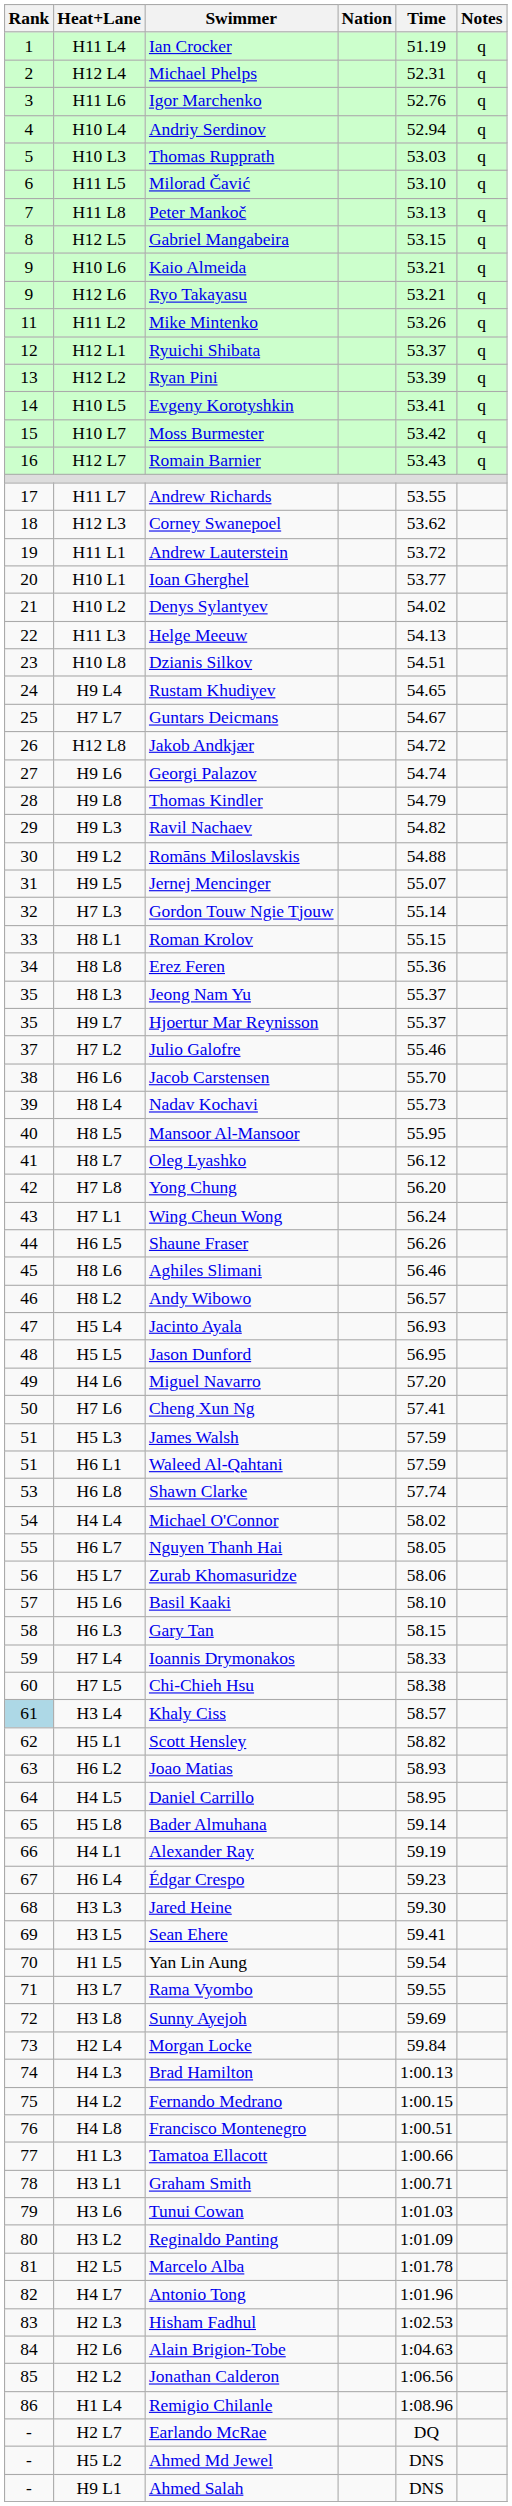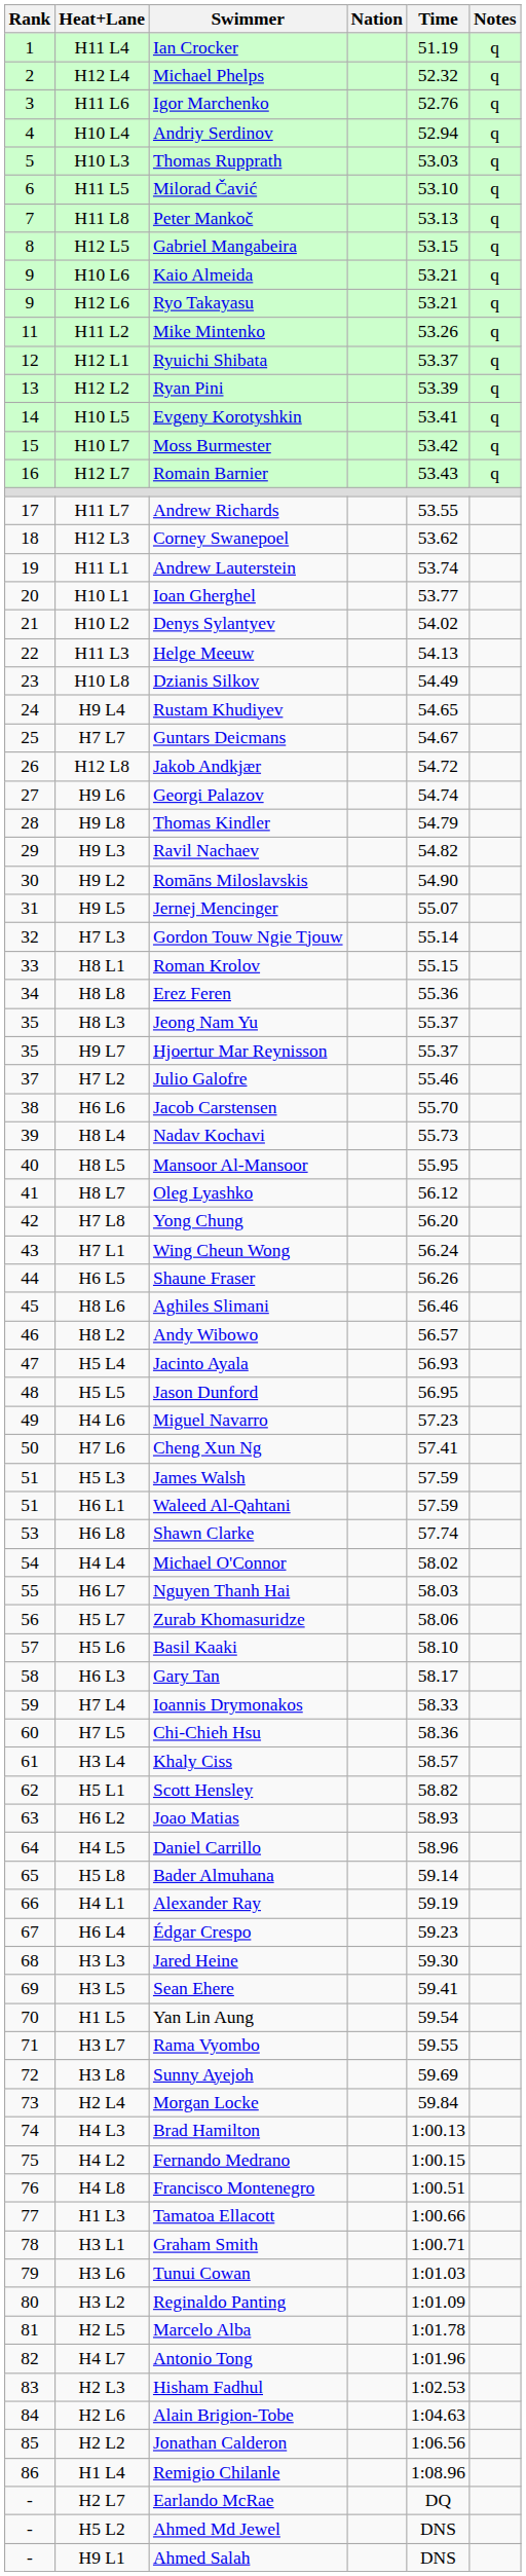 <table class="wikitable sortable" style="text-align:center">
 <tr>
 <th>Rank</th>
 <th>Heat+Lane</th>
 <th>Swimmer</th>
 <th>Nation</th>
 <th>Time</th>
 <th>Notes</th>
 </tr>
 <tr bgcolor=ccffcc>
 <td>1</td>
 <td>H11 L4</td>
 <td align=left><a href='#'>Ian Crocker</a></td>
 <td align=left></td>
 <td>51.19</td>
 <td>q</td>
 </tr>
 <tr bgcolor=ccffcc>
 <td>2</td>
 <td>H12 L4</td>
 <td align=left><a href='#'>Michael Phelps</a></td>
 <td align=left></td>
-<td>52.31</td>
+<td>52.32</td>
 <td>q</td>
 </tr>
 <tr bgcolor=ccffcc>
 <td>3</td>
 <td>H11 L6</td>
 <td align=left><a href='#'>Igor Marchenko</a></td>
 <td align=left></td>
 <td>52.76</td>
 <td>q</td>
 </tr>
 <tr bgcolor=ccffcc>
 <td>4</td>
 <td>H10 L4</td>
 <td align=left><a href='#'>Andriy Serdinov</a></td>
 <td align=left></td>
 <td>52.94</td>
 <td>q</td>
 </tr>
 <tr bgcolor=ccffcc>
 <td>5</td>
 <td>H10 L3</td>
 <td align=left><a href='#'>Thomas Rupprath</a></td>
 <td align=left></td>
 <td>53.03</td>
 <td>q</td>
 </tr>
 <tr bgcolor=ccffcc>
 <td>6</td>
 <td>H11 L5</td>
 <td align=left><a href='#'>Milorad Čavić</a></td>
 <td align=left></td>
 <td>53.10</td>
 <td>q</td>
 </tr>
 <tr bgcolor=ccffcc>
 <td>7</td>
 <td>H11 L8</td>
 <td align=left><a href='#'>Peter Mankoč</a></td>
 <td align=left></td>
 <td>53.13</td>
 <td>q</td>
 </tr>
 <tr bgcolor=ccffcc>
 <td>8</td>
 <td>H12 L5</td>
 <td align=left><a href='#'>Gabriel Mangabeira</a></td>
 <td align=left></td>
 <td>53.15</td>
 <td>q</td>
 </tr>
 <tr bgcolor=ccffcc>
 <td>9</td>
 <td>H10 L6</td>
 <td align=left><a href='#'>Kaio Almeida</a></td>
 <td align=left></td>
 <td>53.21</td>
 <td>q</td>
 </tr>
 <tr bgcolor=ccffcc>
 <td>9</td>
 <td>H12 L6</td>
 <td align=left><a href='#'>Ryo Takayasu</a></td>
 <td align=left></td>
 <td>53.21</td>
 <td>q</td>
 </tr>
 <tr bgcolor=ccffcc>
 <td>11</td>
 <td>H11 L2</td>
 <td align=left><a href='#'>Mike Mintenko</a></td>
 <td align=left></td>
 <td>53.26</td>
 <td>q</td>
 </tr>
 <tr bgcolor=ccffcc>
 <td>12</td>
 <td>H12 L1</td>
 <td align=left><a href='#'>Ryuichi Shibata</a></td>
 <td align=left></td>
 <td>53.37</td>
 <td>q</td>
 </tr>
 <tr bgcolor=ccffcc>
 <td>13</td>
 <td>H12 L2</td>
 <td align=left><a href='#'>Ryan Pini</a></td>
 <td align=left></td>
 <td>53.39</td>
 <td>q</td>
 </tr>
 <tr bgcolor=ccffcc>
 <td>14</td>
 <td>H10 L5</td>
 <td align=left><a href='#'>Evgeny Korotyshkin</a></td>
 <td align=left></td>
 <td>53.41</td>
 <td>q</td>
 </tr>
 <tr bgcolor=ccffcc>
 <td>15</td>
 <td>H10 L7</td>
 <td align=left><a href='#'>Moss Burmester</a></td>
 <td align=left></td>
 <td>53.42</td>
 <td>q</td>
 </tr>
 <tr bgcolor=ccffcc>
 <td>16</td>
 <td>H12 L7</td>
 <td align=left><a href='#'>Romain Barnier</a></td>
 <td align=left></td>
 <td>53.43</td>
 <td>q</td>
 </tr>
 <tr bgcolor=#DDDDDD>
 <td colspan=7></td>
 </tr>
 <tr>
 <td>17</td>
 <td>H11 L7</td>
 <td align=left><a href='#'>Andrew Richards</a></td>
 <td align=left></td>
 <td>53.55</td>
 <td></td>
 </tr>
 <tr>
 <td>18</td>
 <td>H12 L3</td>
 <td align=left><a href='#'>Corney Swanepoel</a></td>
 <td align=left></td>
 <td>53.62</td>
 <td></td>
 </tr>
 <tr>
 <td>19</td>
 <td>H11 L1</td>
 <td align=left><a href='#'>Andrew Lauterstein</a></td>
 <td align=left></td>
-<td>53.72</td>
+<td>53.74</td>
 <td></td>
 </tr>
 <tr>
 <td>20</td>
 <td>H10 L1</td>
 <td align=left><a href='#'>Ioan Gherghel</a></td>
 <td align=left></td>
 <td>53.77</td>
 <td></td>
 </tr>
 <tr>
 <td>21</td>
 <td>H10 L2</td>
 <td align=left><a href='#'>Denys Sylantyev</a></td>
 <td align=left></td>
 <td>54.02</td>
 <td></td>
 </tr>
 <tr>
 <td>22</td>
 <td>H11 L3</td>
 <td align=left><a href='#'>Helge Meeuw</a></td>
 <td align=left></td>
 <td>54.13</td>
 <td></td>
 </tr>
 <tr>
 <td>23</td>
 <td>H10 L8</td>
 <td align=left><a href='#'>Dzianis Silkov</a></td>
 <td align=left></td>
-<td>54.51</td>
+<td>54.49</td>
 <td></td>
 </tr>
 <tr>
 <td>24</td>
 <td>H9 L4</td>
 <td align=left><a href='#'>Rustam Khudiyev</a></td>
 <td align=left></td>
 <td>54.65</td>
 <td></td>
 </tr>
 <tr>
 <td>25</td>
 <td>H7 L7</td>
 <td align=left><a href='#'>Guntars Deicmans</a></td>
 <td align=left></td>
 <td>54.67</td>
 <td></td>
 </tr>
 <tr>
 <td>26</td>
 <td>H12 L8</td>
 <td align=left><a href='#'>Jakob Andkjær</a></td>
 <td align=left></td>
 <td>54.72</td>
 <td></td>
 </tr>
 <tr>
 <td>27</td>
 <td>H9 L6</td>
 <td align=left><a href='#'>Georgi Palazov</a></td>
 <td align=left></td>
 <td>54.74</td>
 <td></td>
 </tr>
 <tr>
 <td>28</td>
 <td>H9 L8</td>
 <td align=left><a href='#'>Thomas Kindler</a></td>
 <td align=left></td>
 <td>54.79</td>
 <td></td>
 </tr>
 <tr>
 <td>29</td>
 <td>H9 L3</td>
 <td align=left><a href='#'>Ravil Nachaev</a></td>
 <td align=left></td>
 <td>54.82</td>
 <td></td>
 </tr>
 <tr>
 <td>30</td>
 <td>H9 L2</td>
 <td align=left><a href='#'>Romāns Miloslavskis</a></td>
 <td align=left></td>
-<td>54.88</td>
+<td>54.90</td>
 <td></td>
 </tr>
 <tr>
 <td>31</td>
 <td>H9 L5</td>
 <td align=left><a href='#'>Jernej Mencinger</a></td>
 <td align=left></td>
 <td>55.07</td>
 <td></td>
 </tr>
 <tr>
 <td>32</td>
 <td>H7 L3</td>
 <td align=left><a href='#'>Gordon Touw Ngie Tjouw</a></td>
 <td align=left></td>
 <td>55.14</td>
 <td></td>
 </tr>
 <tr>
 <td>33</td>
 <td>H8 L1</td>
 <td align=left><a href='#'>Roman Krolov</a></td>
 <td align=left></td>
 <td>55.15</td>
 <td></td>
 </tr>
 <tr>
 <td>34</td>
 <td>H8 L8</td>
 <td align=left><a href='#'>Erez Feren</a></td>
 <td align=left></td>
 <td>55.36</td>
 <td></td>
 </tr>
 <tr>
 <td>35</td>
 <td>H8 L3</td>
 <td align=left><a href='#'>Jeong Nam Yu</a></td>
 <td align=left></td>
 <td>55.37</td>
 <td></td>
 </tr>
 <tr>
 <td>35</td>
 <td>H9 L7</td>
 <td align=left><a href='#'>Hjoertur Mar Reynisson</a></td>
 <td align=left></td>
 <td>55.37</td>
 <td></td>
 </tr>
 <tr>
 <td>37</td>
 <td>H7 L2</td>
 <td align=left><a href='#'>Julio Galofre</a></td>
 <td align=left></td>
 <td>55.46</td>
 <td></td>
 </tr>
 <tr>
 <td>38</td>
 <td>H6 L6</td>
 <td align=left><a href='#'>Jacob Carstensen</a></td>
 <td align=left></td>
 <td>55.70</td>
 <td></td>
 </tr>
 <tr>
 <td>39</td>
 <td>H8 L4</td>
 <td align=left><a href='#'>Nadav Kochavi</a></td>
 <td align=left></td>
 <td>55.73</td>
 <td></td>
 </tr>
 <tr>
 <td>40</td>
 <td>H8 L5</td>
 <td align=left><a href='#'>Mansoor Al-Mansoor</a></td>
 <td align=left></td>
 <td>55.95</td>
 <td></td>
 </tr>
 <tr>
 <td>41</td>
 <td>H8 L7</td>
 <td align=left><a href='#'>Oleg Lyashko</a></td>
 <td align=left></td>
 <td>56.12</td>
 <td></td>
 </tr>
 <tr>
 <td>42</td>
 <td>H7 L8</td>
 <td align=left><a href='#'>Yong Chung</a></td>
 <td align=left></td>
 <td>56.20</td>
 <td></td>
 </tr>
 <tr>
 <td>43</td>
 <td>H7 L1</td>
 <td align=left><a href='#'>Wing Cheun Wong</a></td>
 <td align=left></td>
 <td>56.24</td>
 <td></td>
 </tr>
 <tr>
 <td>44</td>
 <td>H6 L5</td>
 <td align=left><a href='#'>Shaune Fraser</a></td>
 <td align=left></td>
 <td>56.26</td>
 <td></td>
 </tr>
 <tr>
 <td>45</td>
 <td>H8 L6</td>
 <td align=left><a href='#'>Aghiles Slimani</a></td>
 <td align=left></td>
 <td>56.46</td>
 <td></td>
 </tr>
 <tr>
 <td>46</td>
 <td>H8 L2</td>
 <td align=left><a href='#'>Andy Wibowo</a></td>
 <td align=left></td>
 <td>56.57</td>
 <td></td>
 </tr>
 <tr>
 <td>47</td>
 <td>H5 L4</td>
 <td align=left><a href='#'>Jacinto Ayala</a></td>
 <td align=left></td>
 <td>56.93</td>
 <td></td>
 </tr>
 <tr>
 <td>48</td>
 <td>H5 L5</td>
 <td align=left><a href='#'>Jason Dunford</a></td>
 <td align=left></td>
 <td>56.95</td>
 <td></td>
 </tr>
 <tr>
 <td>49</td>
 <td>H4 L6</td>
 <td align=left><a href='#'>Miguel Navarro</a></td>
 <td align=left></td>
-<td>57.20</td>
+<td>57.23</td>
 <td></td>
 </tr>
 <tr>
 <td>50</td>
 <td>H7 L6</td>
 <td align=left><a href='#'>Cheng Xun Ng</a></td>
 <td align=left></td>
 <td>57.41</td>
 <td></td>
 </tr>
 <tr>
 <td>51</td>
 <td>H5 L3</td>
 <td align=left><a href='#'>James Walsh</a></td>
 <td align=left></td>
 <td>57.59</td>
 <td></td>
 </tr>
 <tr>
 <td>51</td>
 <td>H6 L1</td>
 <td align=left><a href='#'>Waleed Al-Qahtani</a></td>
 <td align=left></td>
 <td>57.59</td>
 <td></td>
 </tr>
 <tr>
 <td>53</td>
 <td>H6 L8</td>
 <td align=left><a href='#'>Shawn Clarke</a></td>
 <td align=left></td>
 <td>57.74</td>
 <td></td>
 </tr>
 <tr>
 <td>54</td>
 <td>H4 L4</td>
 <td align=left><a href='#'>Michael O'Connor</a></td>
 <td align=left></td>
 <td>58.02</td>
 <td></td>
 </tr>
 <tr>
 <td>55</td>
 <td>H6 L7</td>
 <td align=left><a href='#'>Nguyen Thanh Hai</a></td>
 <td align=left></td>
-<td>58.05</td>
+<td>58.03</td>
 <td></td>
 </tr>
 <tr>
 <td>56</td>
 <td>H5 L7</td>
 <td align=left><a href='#'>Zurab Khomasuridze</a></td>
 <td align=left></td>
 <td>58.06</td>
 <td></td>
 </tr>
 <tr>
 <td>57</td>
 <td>H5 L6</td>
 <td align=left><a href='#'>Basil Kaaki</a></td>
 <td align=left></td>
 <td>58.10</td>
 <td></td>
 </tr>
 <tr>
 <td>58</td>
 <td>H6 L3</td>
 <td align=left><a href='#'>Gary Tan</a></td>
 <td align=left></td>
-<td>58.15</td>
+<td>58.17</td>
 <td></td>
 </tr>
 <tr>
 <td>59</td>
 <td>H7 L4</td>
 <td align=left><a href='#'>Ioannis Drymonakos</a></td>
 <td align=left></td>
 <td>58.33</td>
 <td></td>
 </tr>
 <tr>
 <td>60</td>
 <td>H7 L5</td>
 <td align=left><a href='#'>Chi-Chieh Hsu</a></td>
 <td align=left></td>
-<td>58.38</td>
+<td>58.36</td>
 <td></td>
 </tr>
 <tr>
-<td style="background: lightblue;">61</td>
+<td>61</td>
 <td>H3 L4</td>
 <td align=left><a href='#'>Khaly Ciss</a></td>
 <td align=left></td>
 <td>58.57</td>
 <td></td>
 </tr>
 <tr>
 <td>62</td>
 <td>H5 L1</td>
 <td align=left><a href='#'>Scott Hensley</a></td>
 <td align=left></td>
 <td>58.82</td>
 <td></td>
 </tr>
 <tr>
 <td>63</td>
 <td>H6 L2</td>
 <td align=left><a href='#'>Joao Matias</a></td>
 <td align=left></td>
 <td>58.93</td>
 <td></td>
 </tr>
 <tr>
 <td>64</td>
 <td>H4 L5</td>
 <td align=left><a href='#'>Daniel Carrillo</a></td>
 <td align=left></td>
-<td>58.95</td>
+<td>58.96</td>
 <td></td>
 </tr>
 <tr>
 <td>65</td>
 <td>H5 L8</td>
 <td align=left><a href='#'>Bader Almuhana</a></td>
 <td align=left></td>
 <td>59.14</td>
 <td></td>
 </tr>
 <tr>
 <td>66</td>
 <td>H4 L1</td>
 <td align=left><a href='#'>Alexander Ray</a></td>
 <td align=left></td>
 <td>59.19</td>
 <td></td>
 </tr>
 <tr>
 <td>67</td>
 <td>H6 L4</td>
 <td align=left><a href='#'>Édgar Crespo</a></td>
 <td align=left></td>
 <td>59.23</td>
 <td></td>
 </tr>
 <tr>
 <td>68</td>
 <td>H3 L3</td>
 <td align=left><a href='#'>Jared Heine</a></td>
 <td align=left></td>
 <td>59.30</td>
 <td></td>
 </tr>
 <tr>
 <td>69</td>
 <td>H3 L5</td>
 <td align=left><a href='#'>Sean Ehere</a></td>
 <td align=left></td>
 <td>59.41</td>
 <td></td>
 </tr>
 <tr>
 <td>70</td>
 <td>H1 L5</td>
 <td align=left>Yan Lin Aung</td>
 <td align=left></td>
 <td>59.54</td>
 <td></td>
 </tr>
 <tr>
 <td>71</td>
 <td>H3 L7</td>
 <td align=left><a href='#'>Rama Vyombo</a></td>
 <td align=left></td>
 <td>59.55</td>
 <td></td>
 </tr>
 <tr>
 <td>72</td>
 <td>H3 L8</td>
 <td align=left><a href='#'>Sunny Ayejoh</a></td>
 <td align=left></td>
 <td>59.69</td>
 <td></td>
 </tr>
 <tr>
 <td>73</td>
 <td>H2 L4</td>
 <td align=left><a href='#'>Morgan Locke</a></td>
 <td align=left></td>
 <td>59.84</td>
 <td></td>
 </tr>
 <tr>
 <td>74</td>
 <td>H4 L3</td>
 <td align=left><a href='#'>Brad Hamilton</a></td>
 <td align=left></td>
 <td>1:00.13</td>
 <td></td>
 </tr>
 <tr>
 <td>75</td>
 <td>H4 L2</td>
 <td align=left><a href='#'>Fernando Medrano</a></td>
 <td align=left></td>
 <td>1:00.15</td>
 <td></td>
 </tr>
 <tr>
 <td>76</td>
 <td>H4 L8</td>
 <td align=left><a href='#'>Francisco Montenegro</a></td>
 <td align=left></td>
 <td>1:00.51</td>
 <td></td>
 </tr>
 <tr>
 <td>77</td>
 <td>H1 L3</td>
 <td align=left><a href='#'>Tamatoa Ellacott</a></td>
 <td align=left></td>
 <td>1:00.66</td>
 <td></td>
 </tr>
 <tr>
 <td>78</td>
 <td>H3 L1</td>
 <td align=left><a href='#'>Graham Smith</a></td>
 <td align=left></td>
 <td>1:00.71</td>
 <td></td>
 </tr>
 <tr>
 <td>79</td>
 <td>H3 L6</td>
 <td align=left><a href='#'>Tunui Cowan</a></td>
 <td align=left></td>
 <td>1:01.03</td>
 <td></td>
 </tr>
 <tr>
 <td>80</td>
 <td>H3 L2</td>
 <td align=left><a href='#'>Reginaldo Panting</a></td>
 <td align=left></td>
 <td>1:01.09</td>
 <td></td>
 </tr>
 <tr>
 <td>81</td>
 <td>H2 L5</td>
 <td align=left><a href='#'>Marcelo Alba</a></td>
 <td align=left></td>
 <td>1:01.78</td>
 <td></td>
 </tr>
 <tr>
 <td>82</td>
 <td>H4 L7</td>
 <td align=left><a href='#'>Antonio Tong</a></td>
 <td align=left></td>
 <td>1:01.96</td>
 <td></td>
 </tr>
 <tr>
 <td>83</td>
 <td>H2 L3</td>
 <td align=left><a href='#'>Hisham Fadhul</a></td>
 <td align=left></td>
 <td>1:02.53</td>
 <td></td>
 </tr>
 <tr>
 <td>84</td>
 <td>H2 L6</td>
 <td align=left><a href='#'>Alain Brigion-Tobe</a></td>
 <td align=left></td>
 <td>1:04.63</td>
 <td></td>
 </tr>
 <tr>
 <td>85</td>
 <td>H2 L2</td>
 <td align=left><a href='#'>Jonathan Calderon</a></td>
 <td align=left></td>
 <td>1:06.56</td>
 <td></td>
 </tr>
 <tr>
 <td>86</td>
 <td>H1 L4</td>
 <td align=left><a href='#'>Remigio Chilanle</a></td>
 <td align=left></td>
 <td>1:08.96</td>
 <td></td>
 </tr>
 <tr>
 <td>-</td>
 <td>H2 L7</td>
 <td align=left><a href='#'>Earlando McRae</a></td>
 <td align=left></td>
 <td>DQ</td>
 <td></td>
 </tr>
 <tr>
 <td>-</td>
 <td>H5 L2</td>
 <td align=left><a href='#'>Ahmed Md Jewel</a></td>
 <td align=left></td>
 <td>DNS</td>
 <td></td>
 </tr>
 <tr>
 <td>-</td>
 <td>H9 L1</td>
 <td align=left><a href='#'>Ahmed Salah</a></td>
 <td align=left></td>
 <td>DNS</td>
 <td></td>
 </tr>
 <tr>
 </tr>
 </table>
